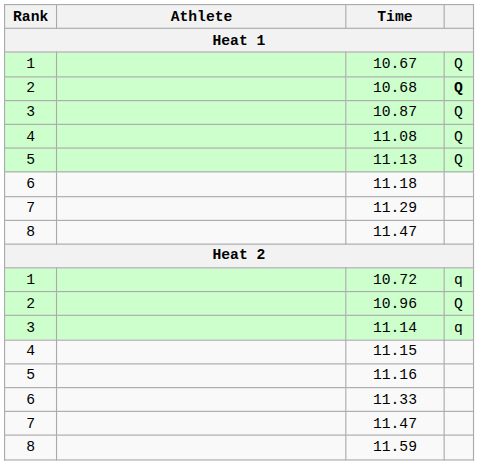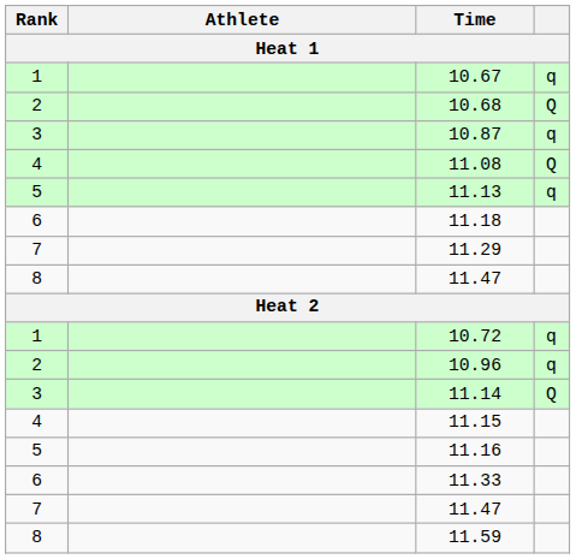 <table class=wikitable style="text-align:center">
 <tr>
 <th width=40>Rank</th>
 <th width=250>Athlete</th>
 <th width=80>Time</th>
 <th width=20></th>
 </tr>
 <tr>
 <th colspan=4>Heat 1</th>
 </tr>
 <tr bgcolor="ccffcc">
 <td>1</td>
 <td align=left></td>
 <td>10.67</td>
-<td>Q</td>
+<td>q</td>
 </tr>
 <tr bgcolor="ccffcc">
 <td>2</td>
 <td align=left></td>
 <td>10.68</td>
-<td><strong>Q</strong></td>
+<td>Q</td>
 </tr>
 <tr bgcolor="ccffcc">
 <td>3</td>
 <td align=left></td>
 <td>10.87</td>
-<td>Q</td>
+<td>q</td>
 </tr>
 <tr bgcolor="ccffcc">
 <td>4</td>
 <td align=left></td>
 <td>11.08</td>
 <td>Q</td>
 </tr>
 <tr bgcolor="ccffcc">
 <td>5</td>
 <td align=left></td>
 <td>11.13</td>
-<td>Q</td>
+<td>q</td>
 </tr>
 <tr>
 <td>6</td>
 <td align=left></td>
 <td>11.18</td>
 <td></td>
 </tr>
 <tr>
 <td>7</td>
 <td align=left></td>
 <td>11.29</td>
 <td></td>
 </tr>
 <tr>
 <td>8</td>
 <td align=left></td>
 <td>11.47</td>
 <td></td>
 </tr>
 <tr>
 <th colspan=4>Heat 2</th>
 </tr>
 <tr bgcolor="ccffcc">
 <td>1</td>
 <td align=left></td>
 <td>10.72</td>
 <td>q</td>
 </tr>
 <tr bgcolor="ccffcc">
 <td>2</td>
 <td align=left></td>
 <td>10.96</td>
-<td>Q</td>
+<td>q</td>
 </tr>
 <tr bgcolor="ccffcc">
 <td>3</td>
 <td align=left></td>
 <td>11.14</td>
-<td>q</td>
+<td>Q</td>
 </tr>
 <tr>
 <td>4</td>
 <td align=left></td>
 <td>11.15</td>
 <td></td>
 </tr>
 <tr>
 <td>5</td>
 <td align=left></td>
 <td>11.16</td>
 <td></td>
 </tr>
 <tr>
 <td>6</td>
 <td align=left></td>
 <td>11.33</td>
 <td></td>
 </tr>
 <tr>
 <td>7</td>
 <td align=left></td>
 <td>11.47</td>
 <td></td>
 </tr>
 <tr>
 <td>8</td>
 <td align=left></td>
 <td>11.59</td>
 <td></td>
 </tr>
 </table>
